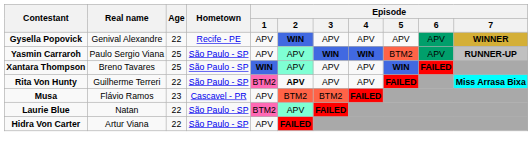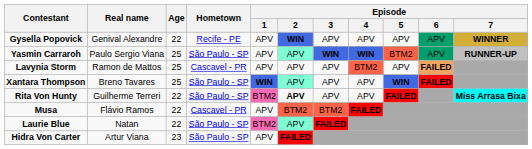 <table class="wikitable" border="2" style="text-align:center;font-size:88%">
 <tr>
 <th rowspan="2">Contestant</th>
 <th rowspan="2">Real name</th>
 <th rowspan="2">Age</th>
 <th rowspan="2">Hometown</th>
 <th colspan="7">Episode</th>
 </tr>
 <tr>
 <th colspan="1">1</th>
 <th colspan="1">2</th>
 <th colspan="1">3</th>
 <th colspan="1">4</th>
 <th colspan="1">5</th>
 <th colspan="1">6</th>
 <th colspan="1">7</th>
 </tr>
 <tr>
 <td><strong>Gysella Popovick</strong></td>
 <td>Genival Alexandre</td>
 <td>22</td>
 <td><a href='#'>Recife - PE</a></td>
 <td>APV</td>
 <td style="background:royalblue;"><strong>WIN</strong></td>
 <td>APV</td>
 <td>APV</td>
 <td>APV</td>
 <td style="background:#009F6B;">APV</td>
 <td style="background:#D4AF37;"><strong>WINNER</strong></td>
 </tr>
 <tr>
 <td><strong>Yasmin Carraroh</strong></td>
 <td>Paulo Sergio Viana</td>
 <td>25</td>
 <td><a href='#'>São Paulo - SP</a></td>
 <td>APV</td>
 <td style="background:aquamarine;">APV</td>
 <td style="background:royalblue;"><strong>WIN</strong></td>
 <td style="background:royalblue;"><strong>WIN</strong></td>
 <td style="background:tomato;">BTM2</td>
 <td style="background:#009F6B;">APV</td>
 <td style="background:silver;"><strong>RUNNER-UP</strong></td>
 </tr>
 <tr>
+<td><strong>Lavynia Storm</strong></td>
+<td>Ramon de Mattos</td>
+<td>25</td>
+<td><a href='#'>Cascavel - PR</a></td>
+<td>APV</td>
+<td>APV</td>
+<td>APV</td>
+<td style="background:tomato;">BTM2</td>
+<td>APV</td>
+<td style="background:#F4A460;"><strong>FAILED</strong></td>
+<td bgcolor="darkgray" colspan="1"></td>
+</tr>
+<tr>
 <td><strong>Xantara Thompson </strong></td>
 <td>Breno Tavares</td>
 <td>25</td>
 <td><a href='#'>São Paulo - SP</a></td>
 <td style="background:royalblue;"><strong>WIN</strong></td>
 <td style="background:aquamarine;">APV</td>
 <td>APV</td>
 <td>APV</td>
 <td style="background:royalblue;"><strong>WIN</strong></td>
 <td style="background:red;"><strong>FAILED</strong></td>
 <td bgcolor="darkgray" colspan="1"></td>
 </tr>
 <tr>
 <td><strong>Rita Von Hunty</strong></td>
 <td>Guilherme Terreri</td>
 <td>22</td>
 <td><a href='#'>São Paulo - SP</a></td>
 <td style="background:hotpink;">BTM2</td>
 <td><strong>APV</strong></td>
 <td>APV</td>
 <td>APV</td>
 <td style="background:red;"><strong>FAILED</strong></td>
 <td bgcolor="darkgray" colspan="1"></td>
 <td style="background:aqua;"><strong>Miss Arrasa Bixa</strong></td>
 </tr>
 <tr>
 <td><strong>Musa</strong></td>
 <td>Flávio Ramos</td>
-<td>23</td>
+<td>22</td>
 <td><a href='#'>Cascavel - PR</a></td>
 <td>APV</td>
 <td style="background:tomato;">BTM2</td>
 <td style="background:tomato;">BTM2</td>
 <td style="background:red;"><strong>FAILED</strong></td>
 <td bgcolor="darkgray" colspan="3"></td>
 </tr>
 <tr>
 <td><strong>Laurie Blue</strong></td>
 <td>Natan</td>
 <td>22</td>
 <td><a href='#'>São Paulo - SP</a></td>
 <td style="background:hotpink;">BTM2</td>
 <td style="background:aquamarine;">APV</td>
 <td style="background:red;"><strong>FAILED</strong></td>
 <td bgcolor="darkgray" colspan="4"></td>
 </tr>
 <tr>
 <td><strong>Hidra Von Carter</strong></td>
 <td>Artur Viana</td>
-<td>22</td>
+<td>23</td>
 <td><a href='#'>São Paulo - SP</a></td>
 <td>APV</td>
 <td style="background:red;"><strong>FAILED</strong></td>
 <td bgcolor="darkgray" colspan="5"></td>
 </tr>
 </table>
